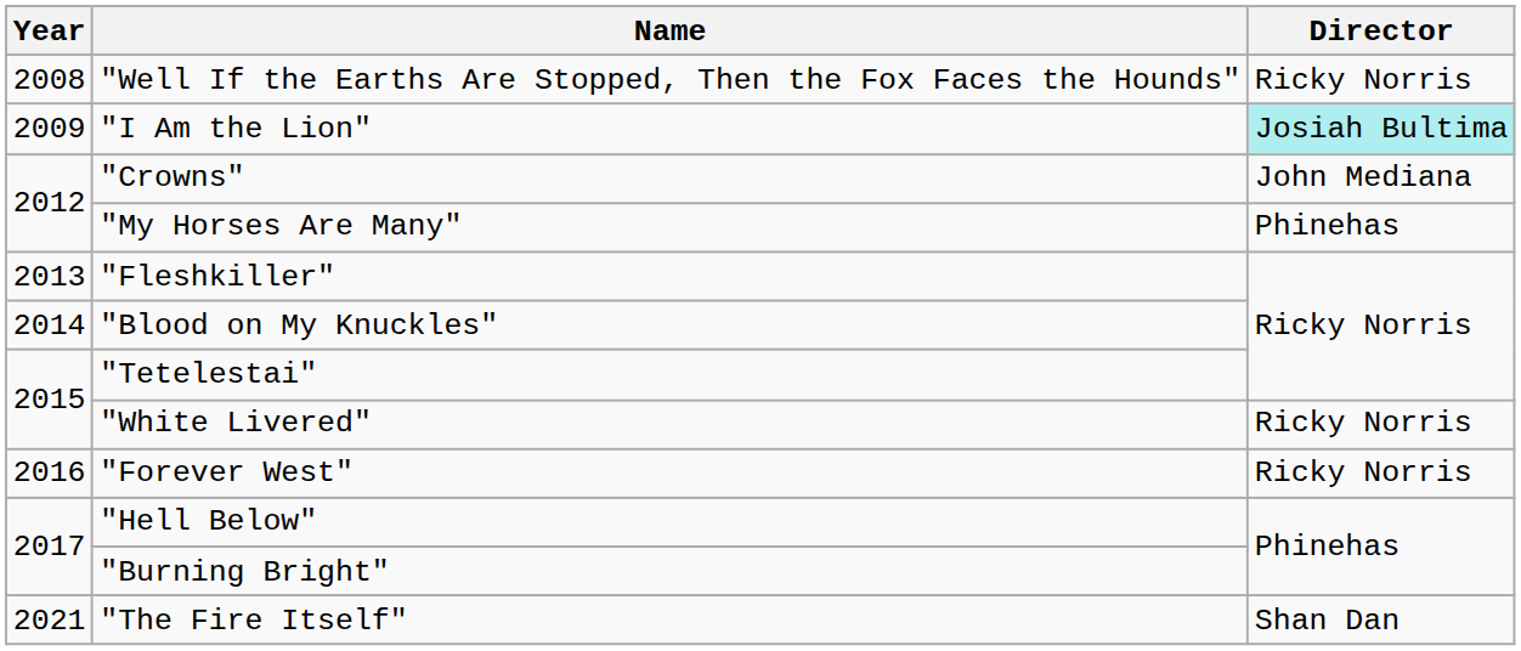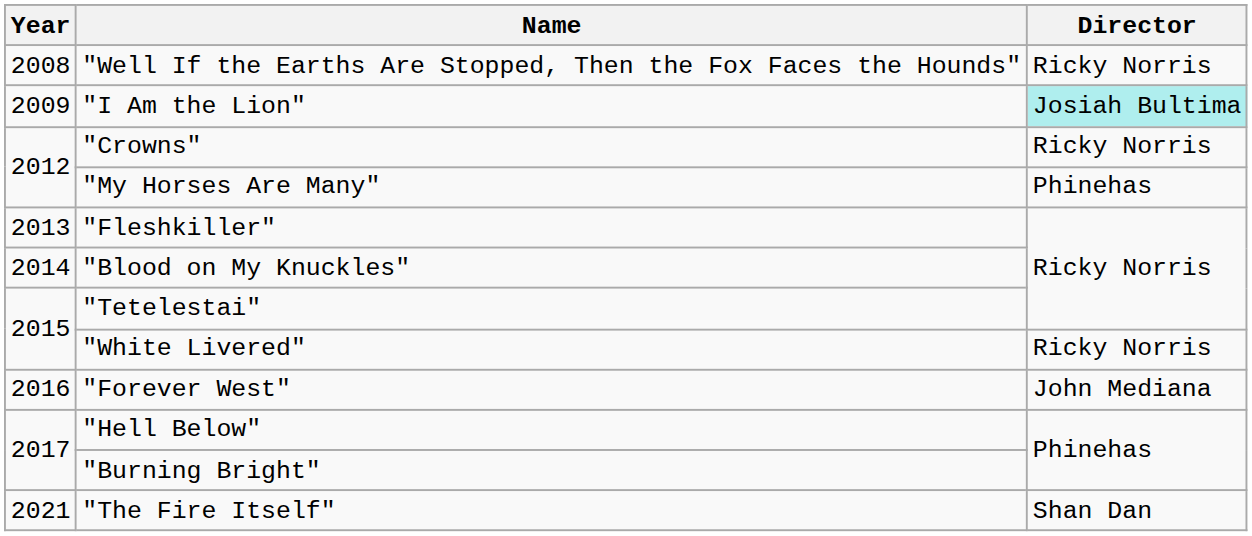 <table class=wikitable>
 <tr>
 <th>Year</th>
 <th>Name</th>
 <th>Director</th>
 </tr>
 <tr>
 <td>2008</td>
 <td>"Well If the Earths Are Stopped, Then the Fox Faces the Hounds"</td>
 <td>Ricky Norris</td>
 </tr>
 <tr>
 <td>2009</td>
 <td>"I Am the Lion"</td>
 <td style="background: paleturquoise;">Josiah Bultima</td>
 </tr>
 <tr>
 <td rowspan="2">2012</td>
 <td>"Crowns"</td>
-<td>John Mediana</td>
+<td>Ricky Norris</td>
 </tr>
 <tr>
 <td>"My Horses Are Many"</td>
 <td>Phinehas</td>
 </tr>
 <tr>
 <td>2013</td>
 <td>"Fleshkiller"</td>
 <td rowspan="3">Ricky Norris</td>
 </tr>
 <tr>
 <td>2014</td>
 <td>"Blood on My Knuckles"</td>
 </tr>
 <tr>
 <td rowspan="2">2015</td>
 <td>"Tetelestai"</td>
 </tr>
 <tr>
 <td>"White Livered"</td>
 <td>Ricky Norris</td>
 </tr>
 <tr>
 <td>2016</td>
 <td>"Forever West"</td>
-<td>Ricky Norris</td>
+<td>John Mediana</td>
 </tr>
 <tr>
 <td rowspan="2">2017</td>
 <td>"Hell Below"</td>
 <td rowspan="2">Phinehas</td>
 </tr>
 <tr>
 <td>"Burning Bright"</td>
 </tr>
 <tr>
 <td>2021</td>
 <td>"The Fire Itself"</td>
 <td>Shan Dan</td>
 </tr>
 </table>
